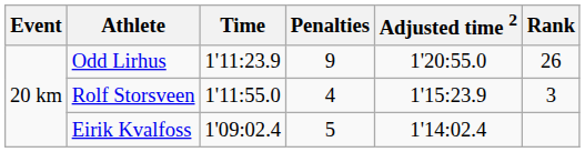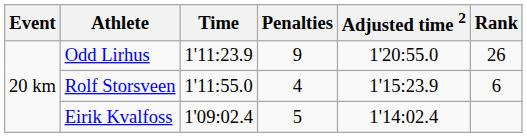 <table class="wikitable" style="font-size:90%">
 <tr>
 <th>Event</th>
 <th>Athlete</th>
 <th>Time</th>
 <th>Penalties</th>
 <th>Adjusted time <sup>2</sup></th>
 <th>Rank</th>
 </tr>
 <tr>
 <td rowspan="3">20 km</td>
 <td><a href='#'>Odd Lirhus</a></td>
 <td align="center">1'11:23.9</td>
 <td align="center">9</td>
 <td align="center">1'20:55.0</td>
 <td align="center">26</td>
 </tr>
 <tr>
 <td><a href='#'>Rolf Storsveen</a></td>
 <td align="center">1'11:55.0</td>
 <td align="center">4</td>
 <td align="center">1'15:23.9</td>
-<td align="center">3</td>
+<td align="center">6</td>
 </tr>
 <tr>
 <td><a href='#'>Eirik Kvalfoss</a></td>
 <td align="center">1'09:02.4</td>
 <td align="center">5</td>
 <td align="center">1'14:02.4</td>
 <td align="center"></td>
 </tr>
 </table>
